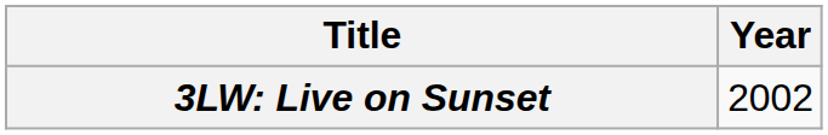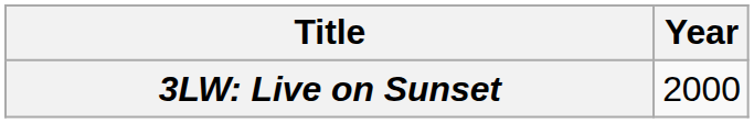 <table class="wikitable plainrowheaders" style="text-align:center;">
 <tr>
 <th scope="col" style="width:18em;">Title</th>
 <th scope="col">Year</th>
 </tr>
 <tr>
 <th scope="row"><em>3LW: Live on Sunset</em></th>
-<td>2002</td>
+<td>2000</td>
 </tr>
 </table>
